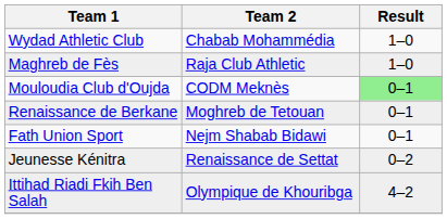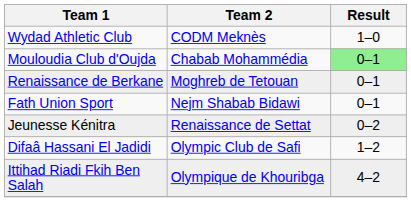 <table class="wikitable">
 <tr>
 <th width="180">Team 1</th>
 <th width="180">Team 2</th>
 <th width="80">Result</th>
 </tr>
 <tr>
 <td><a href='#'>Wydad Athletic Club</a></td>
-<td><a href='#'>Chabab Mohammédia</a></td>
-<td align="center">1–0</td>
-</tr>
-<tr style="background:#EFEFEF">
-<td><a href='#'>Maghreb de Fès</a></td>
-<td><a href='#'>Raja Club Athletic</a></td>
+<td><a href='#'>CODM Meknès</a></td>
 <td align="center">1–0</td>
 </tr>
 <tr>
 <td><a href='#'>Mouloudia Club d'Oujda</a></td>
-<td><a href='#'>CODM Meknès</a></td>
+<td><a href='#'>Chabab Mohammédia</a></td>
 <td align="center" style="background: lightgreen;">0–1</td>
 </tr>
 <tr style="background:#EFEFEF">
 <td><a href='#'>Renaissance de Berkane</a></td>
 <td><a href='#'>Moghreb de Tetouan</a></td>
 <td align="center">0–1</td>
 </tr>
 <tr>
 <td><a href='#'>Fath Union Sport</a></td>
 <td><a href='#'>Nejm Shabab Bidawi</a></td>
 <td align="center">0–1</td>
 </tr>
 <tr style="background:#EFEFEF">
 <td>Jeunesse Kénitra</td>
 <td><a href='#'>Renaissance de Settat</a></td>
 <td align="center">0–2</td>
 </tr>
+<tr>
+<td><a href='#'>Difaâ Hassani El Jadidi</a></td>
+<td><a href='#'>Olympic Club de Safi</a></td>
+<td align="center">1–2</td>
+</tr>
 <tr style="background:#EFEFEF">
 <td><a href='#'>Ittihad Riadi Fkih Ben Salah</a></td>
 <td><a href='#'>Olympique de Khouribga</a></td>
 <td align="center">4–2</td>
 </tr>
 <tr>
 </tr>
 </table>
